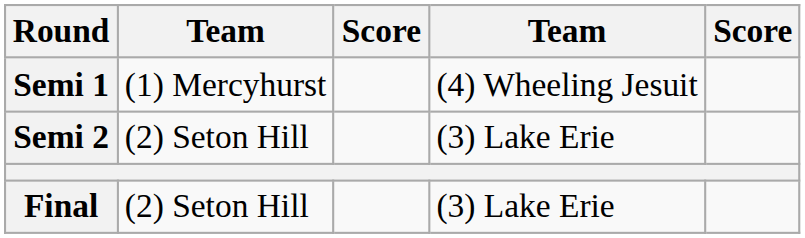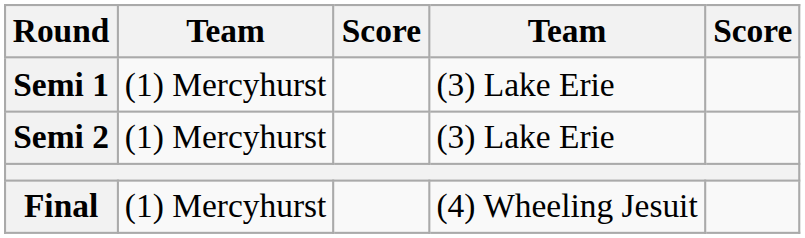 <table class="wikitable">
 <tr>
 <th>Round</th>
 <th>Team</th>
 <th>Score</th>
 <th>Team</th>
 <th>Score</th>
 </tr>
 <tr>
 <th>Semi 1</th>
 <td>(1) Mercyhurst</td>
 <td></td>
-<td>(4) Wheeling Jesuit</td>
+<td>(3) Lake Erie</td>
 <td></td>
 </tr>
 <tr>
 <th>Semi 2</th>
-<td>(2) Seton Hill</td>
+<td>(1) Mercyhurst</td>
 <td></td>
 <td>(3) Lake Erie</td>
 <td></td>
 </tr>
 <tr>
 <th colspan=5></th>
 </tr>
 <tr>
 <th>Final</th>
-<td>(2) Seton Hill</td>
+<td>(1) Mercyhurst</td>
 <td></td>
-<td>(3) Lake Erie</td>
+<td>(4) Wheeling Jesuit</td>
 <td></td>
 </tr>
 </table>
